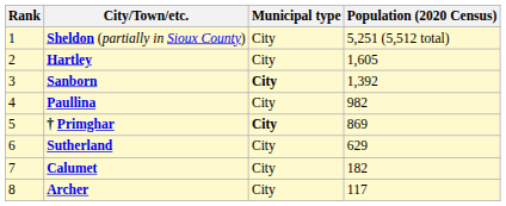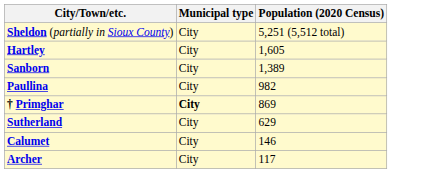 <table class="wikitable sortable">
 <tr>
-<th>Rank</th>
 <th>City/Town/etc.</th>
 <th>Municipal type</th>
 <th>Population (2020 Census)</th>
 </tr>
 <tr style=background-color:#FFFACD>
-<td>1</td>
 <td><strong><a href='#'>Sheldon</a></strong> (<em>partially in <a href='#'>Sioux County</a></em>)</td>
 <td>City</td>
 <td>5,251 (5,512 total)</td>
 </tr>
 <tr style=background-color:#FFFACD>
-<td>2</td>
 <td><strong><a href='#'>Hartley</a></strong></td>
 <td>City</td>
 <td>1,605</td>
 </tr>
 <tr style=background-color:#FFFACD>
-<td>3</td>
 <td><strong><a href='#'>Sanborn</a></strong></td>
-<td><strong>City</strong></td>
-<td>1,392</td>
+<td>City</td>
+<td>1,389</td>
 </tr>
 <tr style=background-color:#FFFACD>
-<td>4</td>
 <td><strong><a href='#'>Paullina</a></strong></td>
 <td>City</td>
 <td>982</td>
 </tr>
 <tr style=background-color:#FFFACD>
-<td>5</td>
 <td><strong>†</strong> <strong><a href='#'>Primghar</a></strong></td>
 <td><strong>City</strong></td>
 <td>869</td>
 </tr>
 <tr style=background-color:#FFFACD>
-<td>6</td>
 <td><strong><a href='#'>Sutherland</a></strong></td>
 <td>City</td>
 <td>629</td>
 </tr>
 <tr style=background-color:#FFFACD>
-<td>7</td>
 <td><strong><a href='#'>Calumet</a></strong></td>
 <td>City</td>
-<td>182</td>
+<td>146</td>
 </tr>
 <tr style=background-color:#FFFACD>
-<td>8</td>
 <td><strong><a href='#'>Archer</a></strong></td>
 <td>City</td>
 <td>117</td>
 </tr>
 </table>
